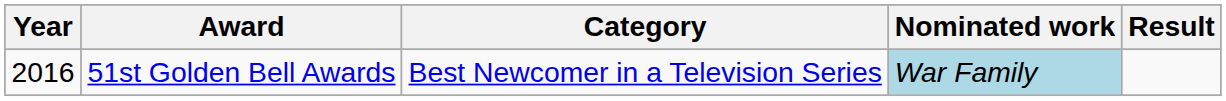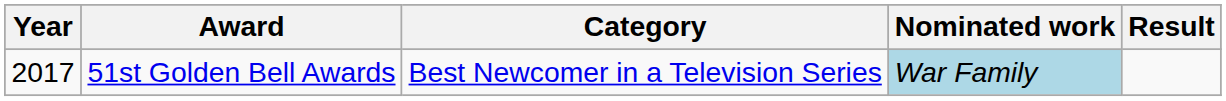 <table class="wikitable sortable">
 <tr>
 <th>Year</th>
 <th>Award</th>
 <th>Category</th>
 <th>Nominated work</th>
 <th>Result</th>
 </tr>
 <tr>
-<td>2016</td>
+<td>2017</td>
 <td><a href='#'>51st Golden Bell Awards</a></td>
 <td><a href='#'>Best Newcomer in a Television Series</a></td>
 <td style="background: lightblue;"><em>War Family</em></td>
 <td></td>
 </tr>
 </table>
